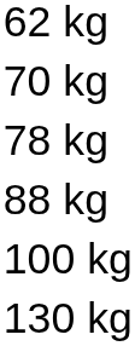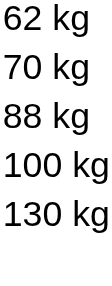 <table>
 <tr>
 <td rowspan=2>62 kg</td>
 <td rowspan=2></td>
 <td rowspan=2></td>
 <td></td>
 </tr>
 <tr>
 <td></td>
 </tr>
 <tr>
 <td rowspan=2>70 kg</td>
 <td rowspan=2></td>
 <td rowspan=2></td>
 <td></td>
 </tr>
 <tr>
-<td></td>
-</tr>
-<tr>
-<td>78 kg</td>
-<td></td>
-<td></td>
 <td></td>
 </tr>
 <tr>
 <td rowspan=2>88 kg</td>
 <td rowspan=2></td>
 <td rowspan=2></td>
 <td></td>
 </tr>
 <tr>
 <td></td>
 </tr>
 <tr>
 <td>100 kg</td>
 <td></td>
 <td></td>
 <td></td>
 </tr>
 <tr>
 <td rowspan=2>130 kg</td>
 <td rowspan=2></td>
 <td rowspan=2></td>
 <td></td>
 </tr>
 <tr>
 <td></td>
 </tr>
 <tr>
 </tr>
 </table>
